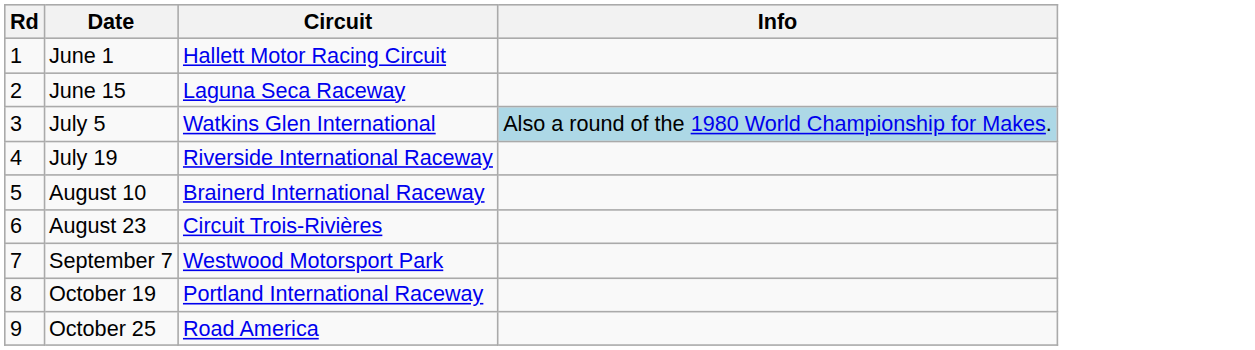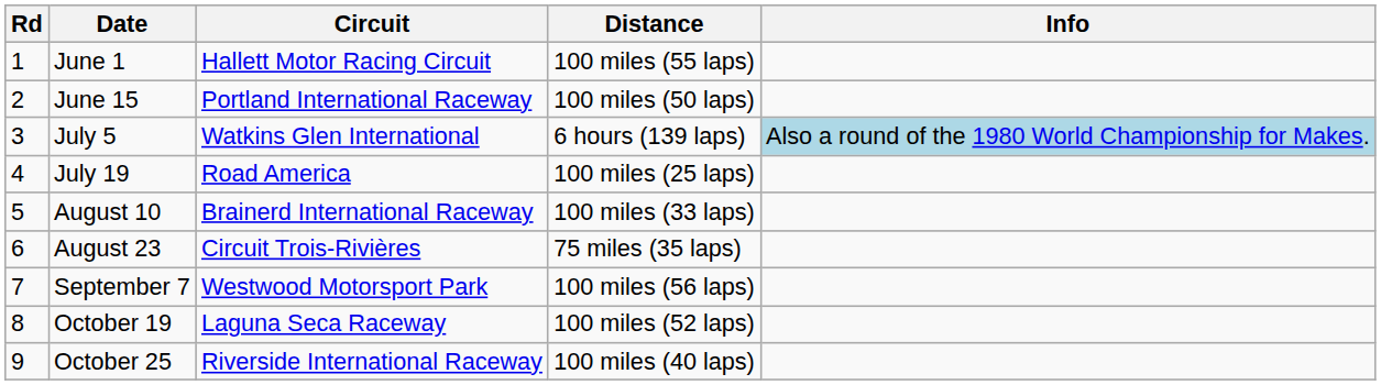 <table class="wikitable" style="font-size: 85%;">
 <tr>
 <th>Rd</th>
 <th>Date</th>
 <th>Circuit</th>
+<th>Distance</th>
 <th>Info</th>
 </tr>
 <tr>
 <td>1</td>
 <td>June 1</td>
 <td> <a href='#'>Hallett Motor Racing Circuit</a></td>
+<td>100 miles (55 laps)</td>
 <td></td>
 </tr>
 <tr>
 <td>2</td>
 <td>June 15</td>
-<td> <a href='#'>Laguna Seca Raceway</a></td>
+<td> <a href='#'>Portland International Raceway</a></td>
+<td>100 miles (50 laps)</td>
 <td></td>
 </tr>
 <tr>
 <td>3</td>
 <td>July 5</td>
 <td> <a href='#'>Watkins Glen International</a></td>
+<td>6 hours (139 laps)</td>
 <td style="background: lightblue;">Also a round of the <a href='#'>1980 World Championship for Makes</a>.</td>
 </tr>
 <tr>
 <td>4</td>
 <td>July 19</td>
-<td> <a href='#'>Riverside International Raceway</a></td>
+<td> <a href='#'>Road America</a></td>
+<td>100 miles (25 laps)</td>
 <td></td>
 </tr>
 <tr>
 <td>5</td>
 <td>August 10</td>
 <td> <a href='#'>Brainerd International Raceway</a></td>
+<td>100 miles (33 laps)</td>
 <td></td>
 </tr>
 <tr>
 <td>6</td>
 <td>August 23</td>
 <td> <a href='#'>Circuit Trois-Rivières</a></td>
+<td>75 miles (35 laps)</td>
 <td></td>
 </tr>
 <tr>
 <td>7</td>
 <td>September 7</td>
 <td> <a href='#'>Westwood Motorsport Park</a></td>
+<td>100 miles (56 laps)</td>
 <td></td>
 </tr>
 <tr>
 <td>8</td>
 <td>October 19</td>
-<td> <a href='#'>Portland International Raceway</a></td>
+<td> <a href='#'>Laguna Seca Raceway</a></td>
+<td>100 miles (52 laps)</td>
 <td></td>
 </tr>
 <tr>
 <td>9</td>
 <td>October 25</td>
-<td> <a href='#'>Road America</a></td>
+<td> <a href='#'>Riverside International Raceway</a></td>
+<td>100 miles (40 laps)</td>
 <td></td>
 </tr>
 </table>
